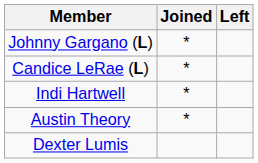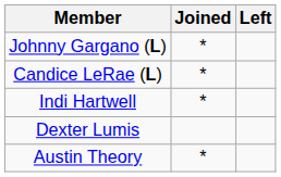 <table class="wikitable sortable" style="text-align:center;">
 <tr>
 <th>Member</th>
 <th>Joined</th>
 <th>Left</th>
 </tr>
 <tr>
 <td><a href='#'>Johnny Gargano</a> (<strong>L</strong>)</td>
 <td> *</td>
 <td></td>
 </tr>
 <tr>
 <td><a href='#'>Candice LeRae</a> (<strong>L</strong>)</td>
 <td> *</td>
 <td></td>
 </tr>
 <tr>
 <td><a href='#'>Indi Hartwell</a></td>
 <td> *</td>
 <td></td>
 </tr>
 <tr>
+<td><a href='#'>Dexter Lumis</a></td>
+<td></td>
+<td></td>
+</tr>
+<tr>
 <td><a href='#'>Austin Theory</a></td>
 <td> *</td>
 <td></td>
 </tr>
-<tr>
-<td><a href='#'>Dexter Lumis</a></td>
-<td></td>
-<td></td>
-</tr>
 </table>
